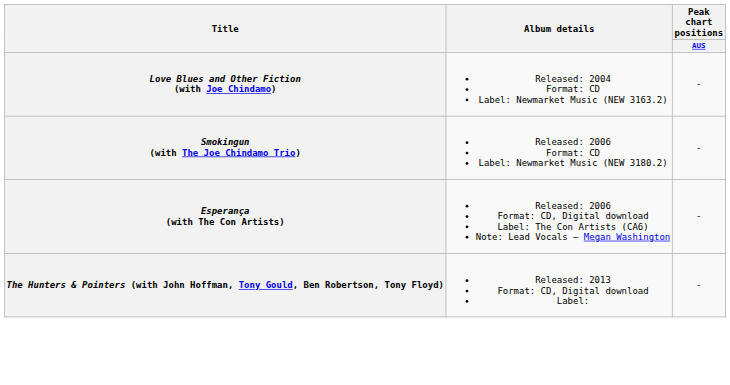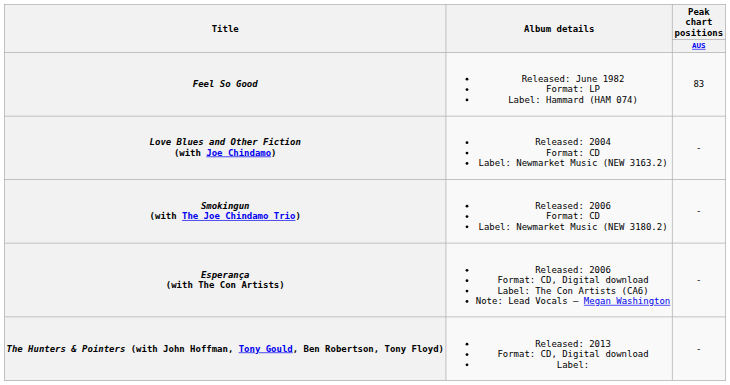 <table class="wikitable plainrowheaders" style="text-align:center;" border="1">
 <tr>
 <th rowspan="2">Title</th>
 <th rowspan="2">Album details</th>
 <th colspan="1">Peak chart positions</th>
 </tr>
 <tr style="font-size:smaller;">
 <th style="width:40px;"><a href='#'>AUS</a><br></th>
+</tr>
+<tr>
+<th scope="row"><em>Feel So Good</em></th>
+<td><br><ul><li>Released: June 1982</li><li>Format: LP</li><li>Label: Hammard (HAM 074)</li></ul></td>
+<td>83</td>
 </tr>
 <tr>
 <th scope="row"><em>Love Blues and Other Fiction</em> <br> (with <a href='#'>Joe Chindamo</a>)</th>
 <td><br><ul><li>Released: 2004</li><li>Format: CD</li><li>Label: Newmarket Music (NEW 3163.2)</li></ul></td>
 <td>-</td>
 </tr>
 <tr>
 <th scope="row"><em>Smokingun</em> <br> (with <a href='#'>The Joe Chindamo Trio</a>)</th>
 <td><br><ul><li>Released: 2006</li><li>Format: CD</li><li>Label: Newmarket Music (NEW 3180.2)</li></ul></td>
 <td>-</td>
 </tr>
 <tr>
 <th scope="row"><em>Esperança</em> <br> (with The Con Artists)</th>
 <td><br><ul><li>Released: 2006</li><li>Format: CD, Digital download</li><li>Label: The Con Artists (CA6)</li><li>Note: Lead Vocals – <a href='#'>Megan Washington</a></li></ul></td>
 <td>-</td>
 </tr>
 <tr>
 <th scope="row"><em>The Hunters & Pointers</em> (with John Hoffman, <a href='#'>Tony Gould</a>, Ben Robertson, Tony Floyd)</th>
 <td><br><ul><li>Released: 2013</li><li>Format: CD, Digital download</li><li>Label:</li></ul></td>
 <td>-</td>
 </tr>
 </table>
